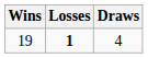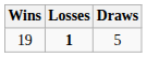 <table class="wikitable">
 <tr>
 <th>Wins</th>
 <th>Losses</th>
 <th>Draws</th>
 </tr>
 <tr>
 <td align=center>19</td>
 <td align=center><strong>1</strong></td>
-<td align=center>4</td>
+<td align=center>5</td>
 </tr>
 </table>
